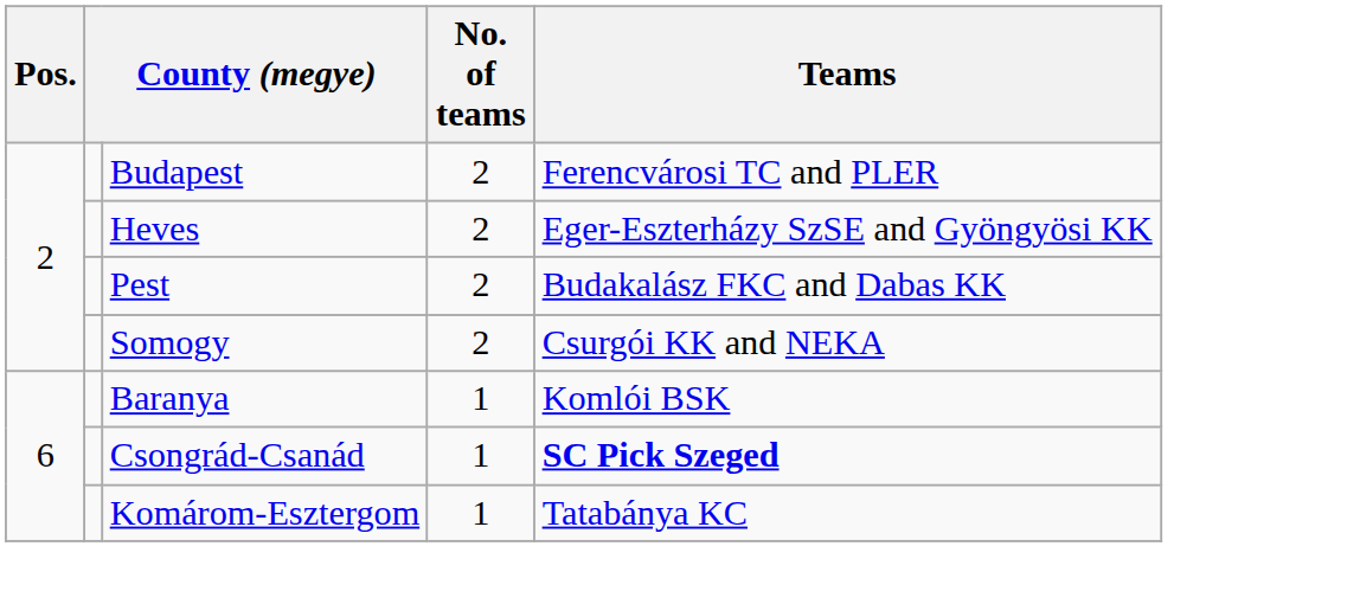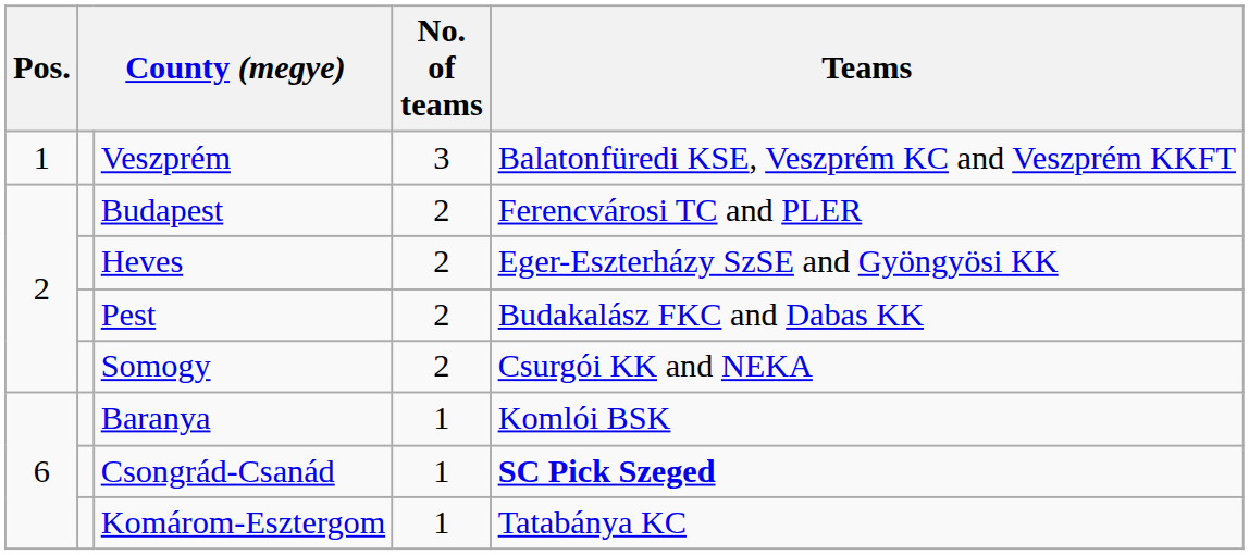 <table class="wikitable" style="float:left;margin-right:2em;">
 <tr>
 <th>Pos.</th>
 <th colspan=2><a href='#'>County</a> <em>(megye)</em></th>
 <th width=30>No. of teams</th>
 <th>Teams</th>
+</tr>
+<tr>
+<td rowspan="1" align="center">1</td>
+<td align=center></td>
+<td><a href='#'>Veszprém</a></td>
+<td align="center">3</td>
+<td><a href='#'>Balatonfüredi KSE</a>, <a href='#'>Veszprém KC</a> and <a href='#'>Veszprém KKFT</a></td>
 </tr>
 <tr>
 <td rowspan="4" align="center">2</td>
 <td align=center></td>
 <td><a href='#'>Budapest</a></td>
 <td align="center">2</td>
 <td><a href='#'>Ferencvárosi TC</a> and <a href='#'>PLER</a></td>
 </tr>
 <tr>
 <td align=center></td>
 <td><a href='#'>Heves</a></td>
 <td align="center">2</td>
 <td><a href='#'>Eger-Eszterházy SzSE</a> and <a href='#'>Gyöngyösi KK</a></td>
 </tr>
 <tr>
 <td align=center></td>
 <td><a href='#'>Pest</a></td>
 <td align="center">2</td>
 <td><a href='#'>Budakalász FKC</a> and <a href='#'>Dabas KK</a></td>
 </tr>
 <tr>
 <td align=center></td>
 <td><a href='#'>Somogy</a></td>
 <td align="center">2</td>
 <td><a href='#'>Csurgói KK</a> and <a href='#'>NEKA</a></td>
 </tr>
 <tr>
 <td rowspan="5" align="center">6</td>
 <td align=center></td>
 <td><a href='#'>Baranya</a></td>
 <td align="center">1</td>
 <td><a href='#'>Komlói BSK</a></td>
 </tr>
 <tr>
 <td align=center></td>
 <td><a href='#'>Csongrád-Csanád</a></td>
 <td align="center">1</td>
 <td><strong><a href='#'>SC Pick Szeged</a></strong></td>
 </tr>
 <tr>
 <td align=center></td>
 <td><a href='#'>Komárom-Esztergom</a></td>
 <td align="center">1</td>
 <td><a href='#'>Tatabánya KC</a></td>
 </tr>
 </table>
